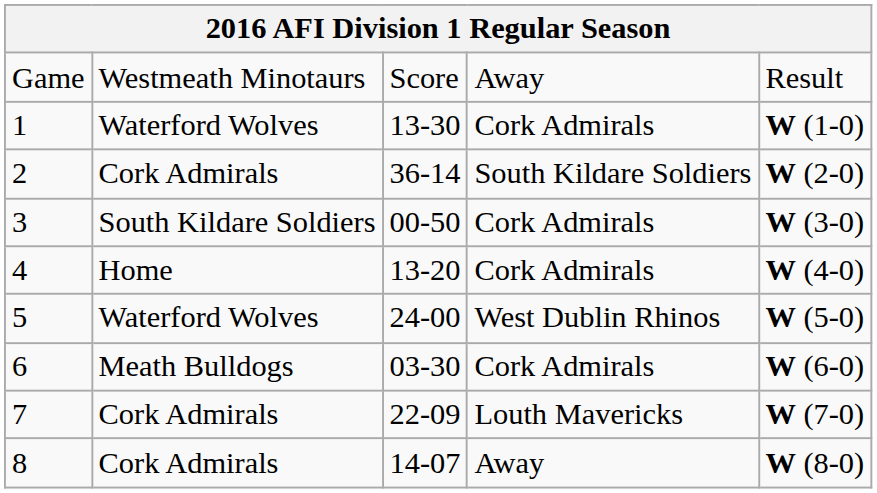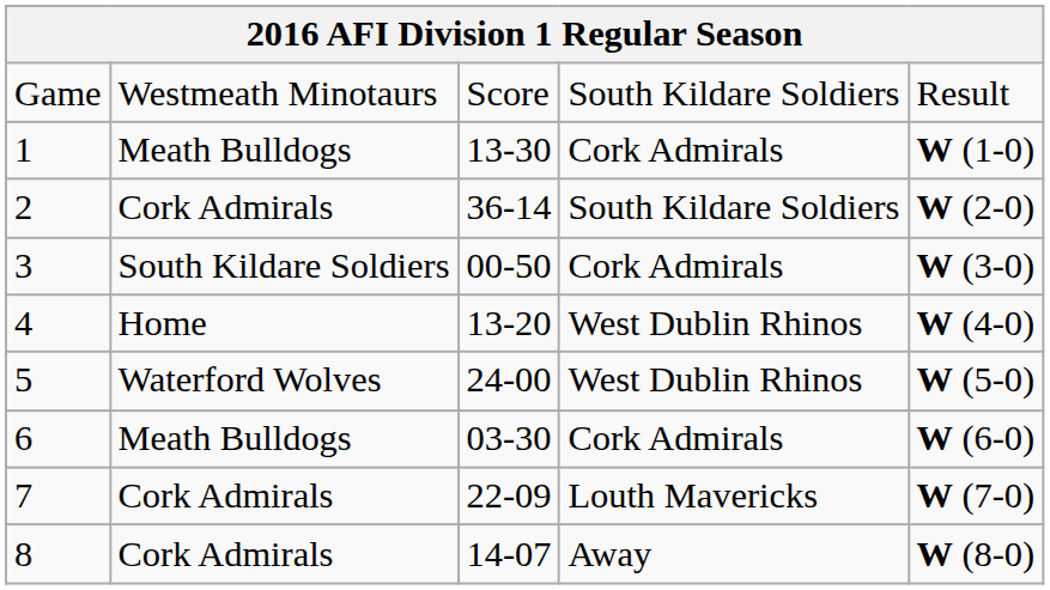 <table class="wikitable">
 <tr>
 <th colspan="5">2016 AFI Division 1 Regular Season</th>
 </tr>
 <tr>
 <td>Game</td>
 <td>Westmeath Minotaurs</td>
 <td>Score</td>
-<td>Away</td>
+<td>South Kildare Soldiers</td>
 <td>Result</td>
 </tr>
 <tr>
 <td>1</td>
-<td>Waterford Wolves</td>
+<td>Meath Bulldogs</td>
 <td>13-30</td>
 <td>Cork Admirals</td>
 <td><strong>W</strong> (1-0)</td>
 </tr>
 <tr>
 <td>2</td>
 <td>Cork Admirals</td>
 <td>36-14</td>
 <td>South Kildare Soldiers</td>
 <td><strong>W</strong> (2-0)</td>
 </tr>
 <tr>
 <td>3</td>
 <td>South Kildare Soldiers</td>
 <td>00-50</td>
 <td>Cork Admirals</td>
 <td><strong>W</strong> (3-0)</td>
 </tr>
 <tr>
 <td>4</td>
 <td>Home</td>
 <td>13-20</td>
-<td>Cork Admirals</td>
+<td>West Dublin Rhinos</td>
 <td><strong>W</strong> (4-0)</td>
 </tr>
 <tr>
 <td>5</td>
 <td>Waterford Wolves</td>
 <td>24-00</td>
 <td>West Dublin Rhinos</td>
 <td><strong>W</strong> (5-0)</td>
 </tr>
 <tr>
 <td>6</td>
 <td>Meath Bulldogs</td>
 <td>03-30</td>
 <td>Cork Admirals</td>
 <td><strong>W</strong> (6-0)</td>
 </tr>
 <tr>
 <td>7</td>
 <td>Cork Admirals</td>
 <td>22-09</td>
 <td>Louth Mavericks</td>
 <td><strong>W</strong> (7-0)</td>
 </tr>
 <tr>
 <td>8</td>
 <td>Cork Admirals</td>
 <td>14-07</td>
 <td>Away</td>
 <td><strong>W</strong> (8-0)</td>
 </tr>
 </table>
